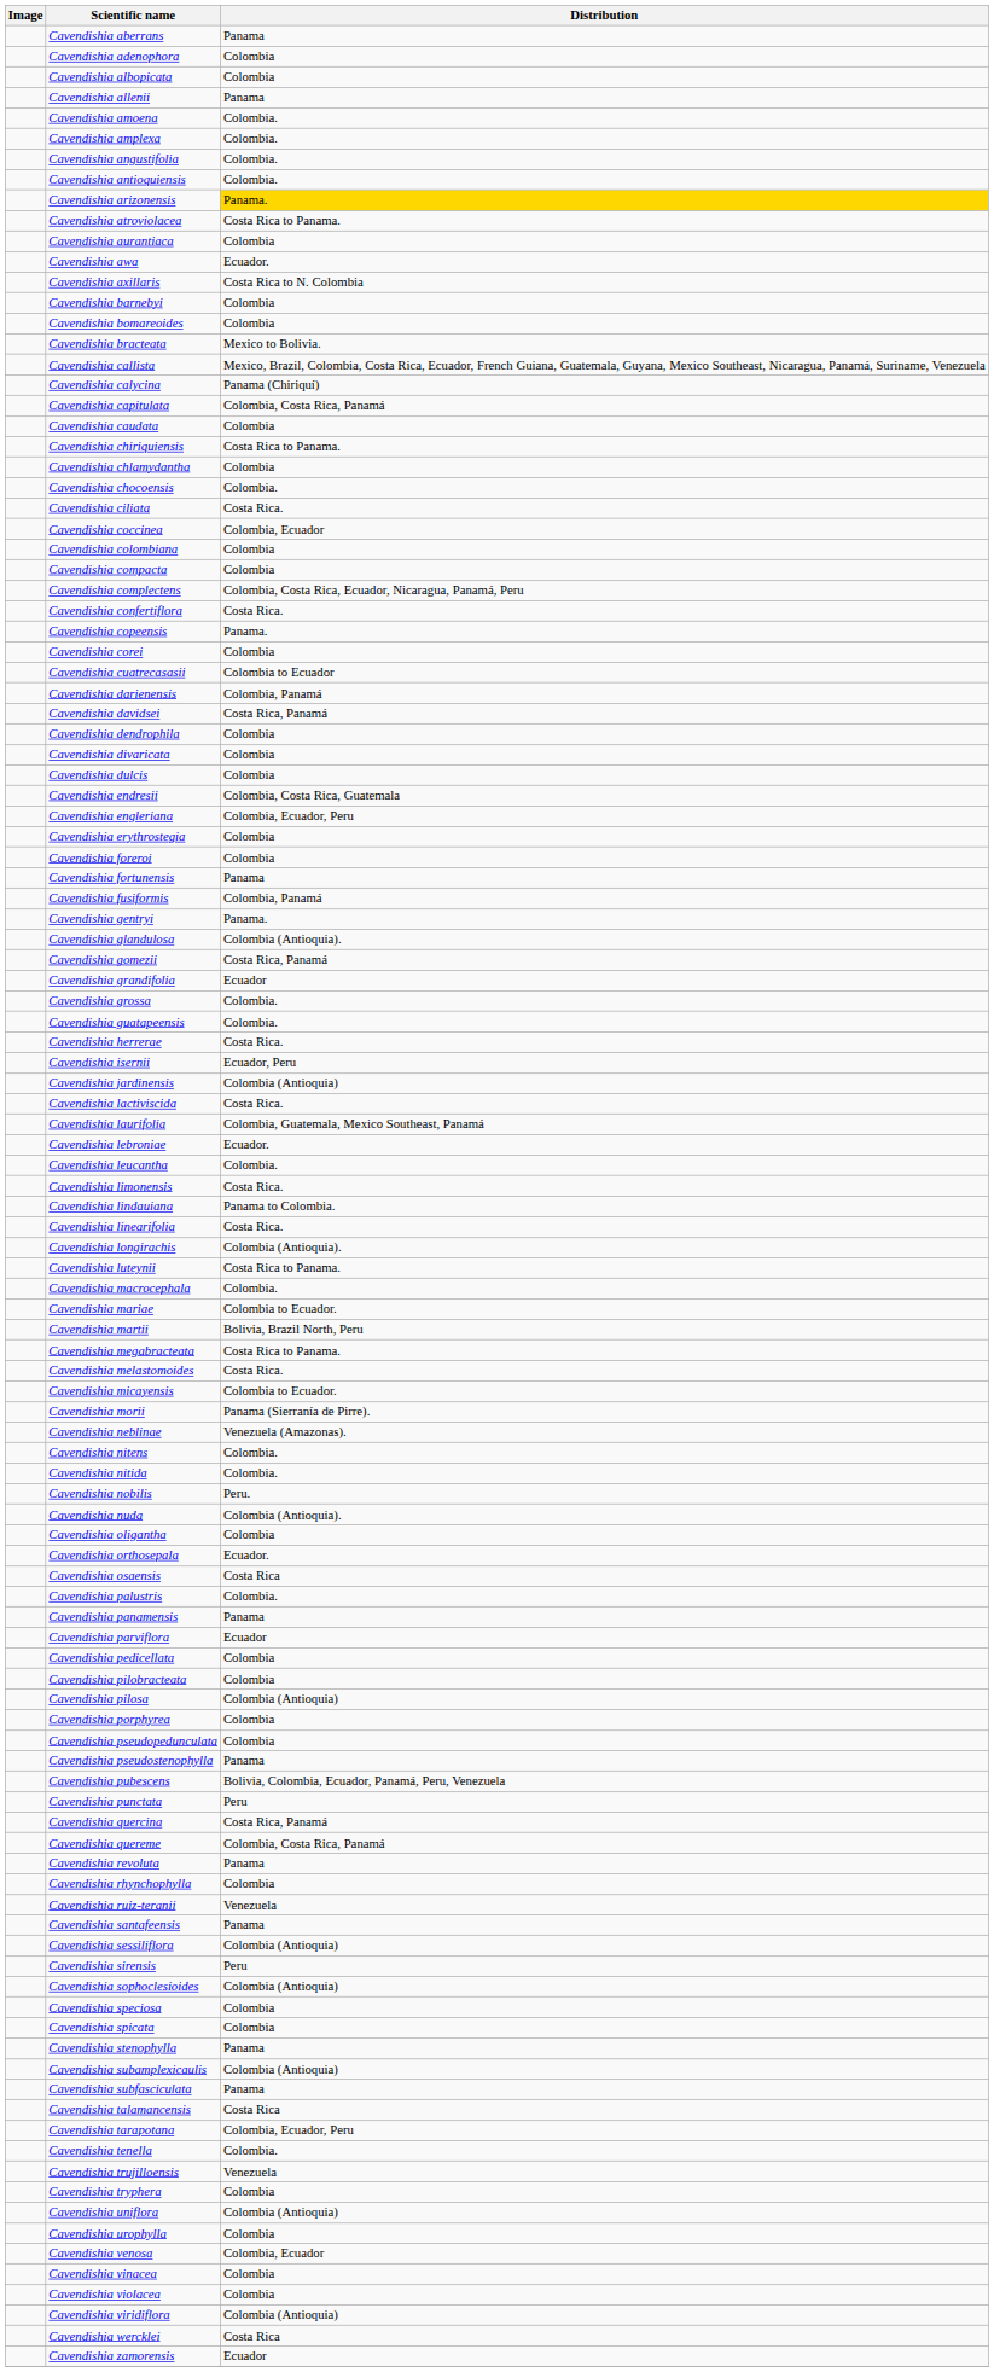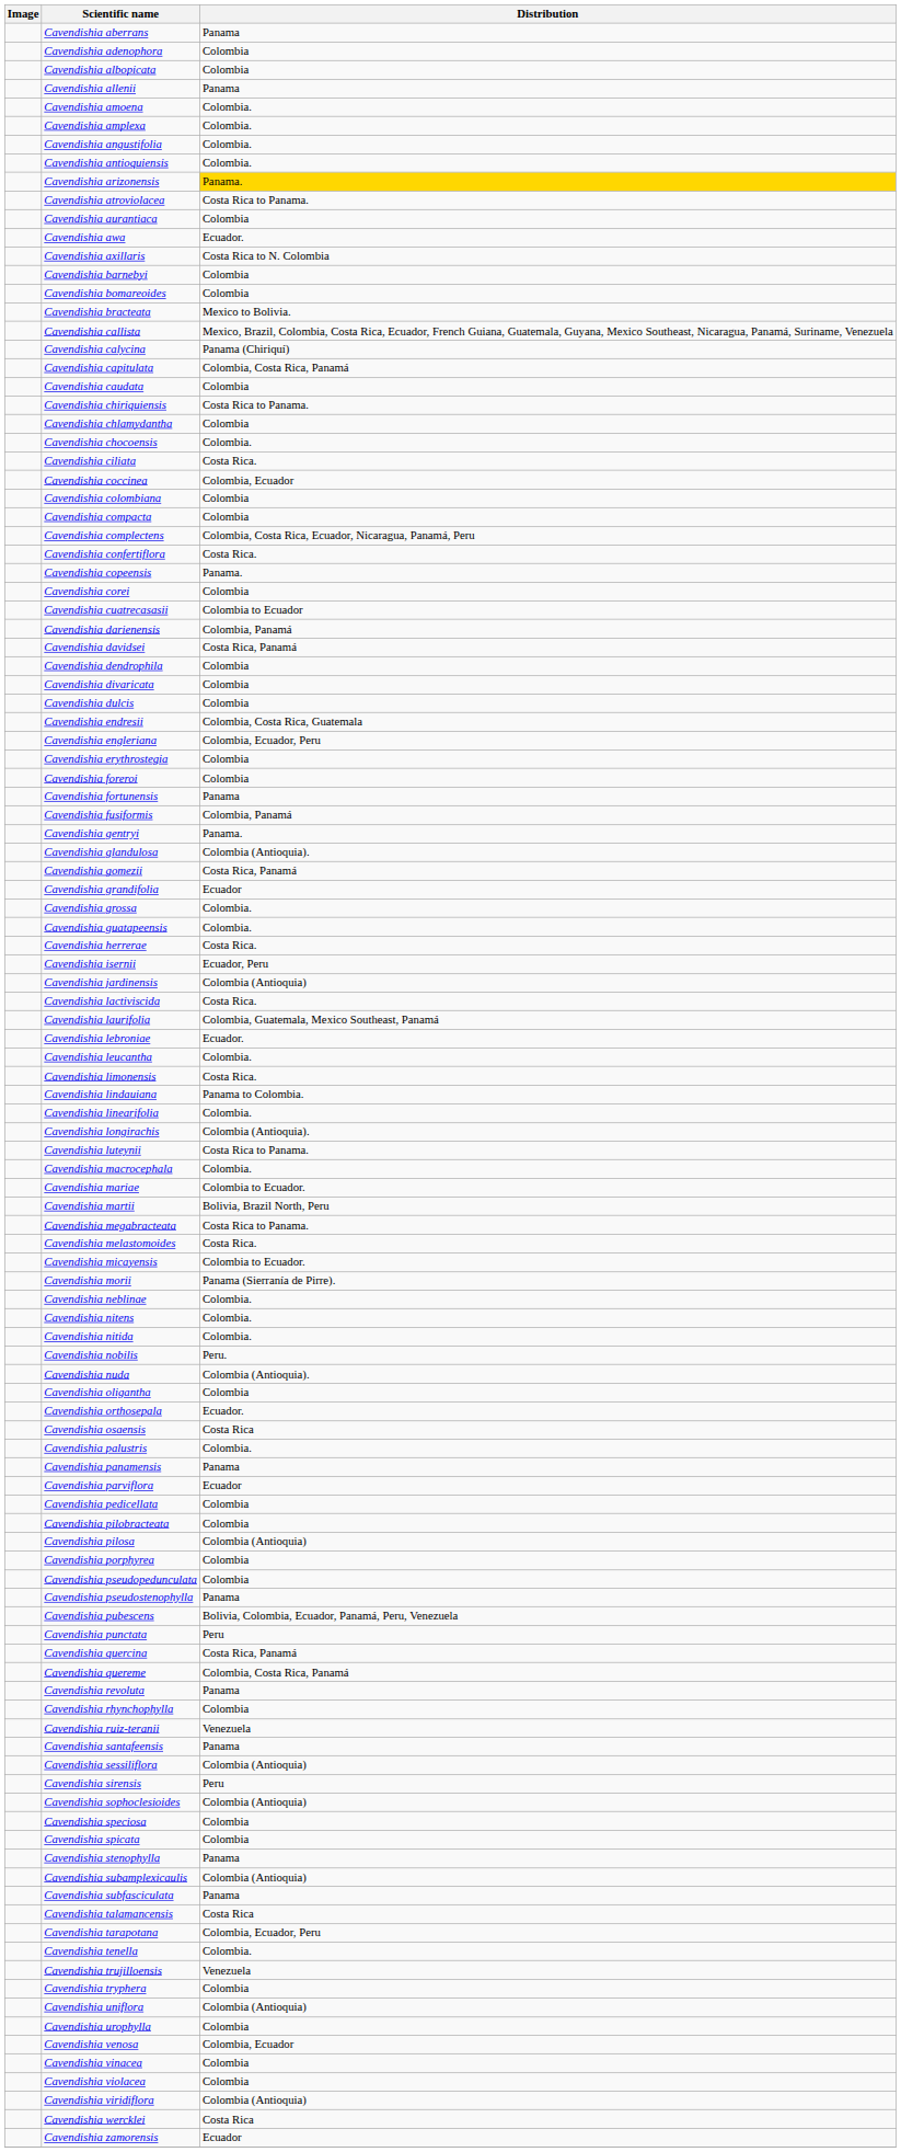 <table class="wikitable">
 <tr>
 <th>Image</th>
 <th>Scientific name</th>
 <th>Distribution</th>
 </tr>
 <tr>
 <td></td>
 <td><em><a href='#'>Cavendishia aberrans</a></em> </td>
 <td>Panama</td>
 </tr>
 <tr>
 <td></td>
 <td><em><a href='#'>Cavendishia adenophora</a></em> </td>
 <td>Colombia</td>
 </tr>
 <tr>
 <td></td>
 <td><em><a href='#'>Cavendishia albopicata</a></em> </td>
 <td>Colombia</td>
 </tr>
 <tr>
 <td></td>
 <td><em><a href='#'>Cavendishia allenii</a></em> </td>
 <td>Panama</td>
 </tr>
 <tr>
 <td></td>
 <td><em><a href='#'>Cavendishia amoena</a></em> </td>
 <td>Colombia.</td>
 </tr>
 <tr>
 <td></td>
 <td><em><a href='#'>Cavendishia amplexa</a></em> </td>
 <td>Colombia.</td>
 </tr>
 <tr>
 <td></td>
 <td><em><a href='#'>Cavendishia angustifolia</a></em> </td>
 <td>Colombia.</td>
 </tr>
 <tr>
 <td></td>
 <td><em><a href='#'>Cavendishia antioquiensis</a></em> </td>
 <td>Colombia.</td>
 </tr>
 <tr>
 <td></td>
 <td><em><a href='#'>Cavendishia arizonensis</a></em> </td>
 <td style="background: gold;">Panama.</td>
 </tr>
 <tr>
 <td></td>
 <td><em><a href='#'>Cavendishia atroviolacea</a></em> </td>
 <td>Costa Rica to Panama.</td>
 </tr>
 <tr>
 <td></td>
 <td><em><a href='#'>Cavendishia aurantiaca</a></em> </td>
 <td>Colombia</td>
 </tr>
 <tr>
 <td></td>
 <td><em><a href='#'>Cavendishia awa</a></em> </td>
 <td>Ecuador.</td>
 </tr>
 <tr>
 <td></td>
 <td><em><a href='#'>Cavendishia axillaris</a></em> </td>
 <td>Costa Rica to N. Colombia</td>
 </tr>
 <tr>
 <td></td>
 <td><em><a href='#'>Cavendishia barnebyi</a></em> </td>
 <td>Colombia</td>
 </tr>
 <tr>
 <td></td>
 <td><em><a href='#'>Cavendishia bomareoides</a></em> </td>
 <td>Colombia</td>
 </tr>
 <tr>
 <td></td>
 <td><em><a href='#'>Cavendishia bracteata</a></em> </td>
 <td>Mexico to Bolivia.</td>
 </tr>
 <tr>
 <td></td>
 <td><em><a href='#'>Cavendishia callista</a></em> </td>
 <td>Mexico, Brazil, Colombia, Costa Rica, Ecuador, French Guiana, Guatemala, Guyana, Mexico Southeast, Nicaragua, Panamá, Suriname, Venezuela</td>
 </tr>
 <tr>
 <td></td>
 <td><em><a href='#'>Cavendishia calycina</a></em> </td>
 <td>Panama (Chiriquí)</td>
 </tr>
 <tr>
 <td></td>
 <td><em><a href='#'>Cavendishia capitulata</a></em> </td>
 <td>Colombia, Costa Rica, Panamá</td>
 </tr>
 <tr>
 <td></td>
 <td><em><a href='#'>Cavendishia caudata</a></em> </td>
 <td>Colombia</td>
 </tr>
 <tr>
 <td></td>
 <td><em><a href='#'>Cavendishia chiriquiensis</a></em> </td>
 <td>Costa Rica to Panama.</td>
 </tr>
 <tr>
 <td></td>
 <td><em><a href='#'>Cavendishia chlamydantha</a></em> </td>
 <td>Colombia</td>
 </tr>
 <tr>
 <td></td>
 <td><em><a href='#'>Cavendishia chocoensis</a></em> </td>
 <td>Colombia.</td>
 </tr>
 <tr>
 <td></td>
 <td><em><a href='#'>Cavendishia ciliata</a></em> </td>
 <td>Costa Rica.</td>
 </tr>
 <tr>
 <td></td>
 <td><em><a href='#'>Cavendishia coccinea</a></em> </td>
 <td>Colombia, Ecuador</td>
 </tr>
 <tr>
 <td></td>
 <td><em><a href='#'>Cavendishia colombiana</a></em> </td>
 <td>Colombia</td>
 </tr>
 <tr>
 <td></td>
 <td><em><a href='#'>Cavendishia compacta</a></em> </td>
 <td>Colombia</td>
 </tr>
 <tr>
 <td></td>
 <td><em><a href='#'>Cavendishia complectens</a></em> </td>
 <td>Colombia, Costa Rica, Ecuador, Nicaragua, Panamá, Peru</td>
 </tr>
 <tr>
 <td></td>
 <td><em><a href='#'>Cavendishia confertiflora</a></em> </td>
 <td>Costa Rica.</td>
 </tr>
 <tr>
 <td></td>
 <td><em><a href='#'>Cavendishia copeensis</a></em> </td>
 <td>Panama.</td>
 </tr>
 <tr>
 <td></td>
 <td><em><a href='#'>Cavendishia corei</a></em> </td>
 <td>Colombia</td>
 </tr>
 <tr>
 <td></td>
 <td><em><a href='#'>Cavendishia cuatrecasasii</a></em> </td>
 <td>Colombia to Ecuador</td>
 </tr>
 <tr>
 <td></td>
 <td><em><a href='#'>Cavendishia darienensis</a></em> </td>
 <td>Colombia, Panamá</td>
 </tr>
 <tr>
 <td></td>
 <td><em><a href='#'>Cavendishia davidsei</a></em> </td>
 <td>Costa Rica, Panamá</td>
 </tr>
 <tr>
 <td></td>
 <td><em><a href='#'>Cavendishia dendrophila</a></em> </td>
 <td>Colombia</td>
 </tr>
 <tr>
 <td></td>
 <td><em><a href='#'>Cavendishia divaricata</a></em> </td>
 <td>Colombia</td>
 </tr>
 <tr>
 <td></td>
 <td><em><a href='#'>Cavendishia dulcis</a></em> </td>
 <td>Colombia</td>
 </tr>
 <tr>
 <td></td>
 <td><em><a href='#'>Cavendishia endresii</a></em> </td>
 <td>Colombia, Costa Rica, Guatemala</td>
 </tr>
 <tr>
 <td></td>
 <td><em><a href='#'>Cavendishia engleriana</a></em> </td>
 <td>Colombia, Ecuador, Peru</td>
 </tr>
 <tr>
 <td></td>
 <td><em><a href='#'>Cavendishia erythrostegia</a></em> </td>
 <td>Colombia</td>
 </tr>
 <tr>
 <td></td>
 <td><em><a href='#'>Cavendishia foreroi</a></em> </td>
 <td>Colombia</td>
 </tr>
 <tr>
 <td></td>
 <td><em><a href='#'>Cavendishia fortunensis</a></em> </td>
 <td>Panama</td>
 </tr>
 <tr>
 <td></td>
 <td><em><a href='#'>Cavendishia fusiformis</a></em> </td>
 <td>Colombia, Panamá</td>
 </tr>
 <tr>
 <td></td>
 <td><em><a href='#'>Cavendishia gentryi</a></em> </td>
 <td>Panama.</td>
 </tr>
 <tr>
 <td></td>
 <td><em><a href='#'>Cavendishia glandulosa</a></em> </td>
 <td>Colombia (Antioquia).</td>
 </tr>
 <tr>
 <td></td>
 <td><em><a href='#'>Cavendishia gomezii</a></em> </td>
 <td>Costa Rica, Panamá</td>
 </tr>
 <tr>
 <td></td>
 <td><em><a href='#'>Cavendishia grandifolia</a></em> </td>
 <td>Ecuador</td>
 </tr>
 <tr>
 <td></td>
 <td><em><a href='#'>Cavendishia grossa</a></em> </td>
 <td>Colombia.</td>
 </tr>
 <tr>
 <td></td>
 <td><em><a href='#'>Cavendishia guatapeensis</a></em> </td>
 <td>Colombia.</td>
 </tr>
 <tr>
 <td></td>
 <td><em><a href='#'>Cavendishia herrerae</a></em> </td>
 <td>Costa Rica.</td>
 </tr>
 <tr>
 <td></td>
 <td><em><a href='#'>Cavendishia isernii</a></em> </td>
 <td>Ecuador, Peru</td>
 </tr>
 <tr>
 <td></td>
 <td><em><a href='#'>Cavendishia jardinensis</a></em> </td>
 <td>Colombia (Antioquia)</td>
 </tr>
 <tr>
 <td></td>
 <td><em><a href='#'>Cavendishia lactiviscida</a></em> </td>
 <td>Costa Rica.</td>
 </tr>
 <tr>
 <td></td>
 <td><em><a href='#'>Cavendishia laurifolia</a></em> </td>
 <td>Colombia, Guatemala, Mexico Southeast, Panamá</td>
 </tr>
 <tr>
 <td></td>
 <td><em><a href='#'>Cavendishia lebroniae</a></em> </td>
 <td>Ecuador.</td>
 </tr>
 <tr>
 <td></td>
 <td><em><a href='#'>Cavendishia leucantha</a></em> </td>
 <td>Colombia.</td>
 </tr>
 <tr>
 <td></td>
 <td><em><a href='#'>Cavendishia limonensis</a></em> </td>
 <td>Costa Rica.</td>
 </tr>
 <tr>
 <td></td>
 <td><em><a href='#'>Cavendishia lindauiana</a></em> </td>
 <td>Panama to Colombia.</td>
 </tr>
 <tr>
 <td></td>
 <td><em><a href='#'>Cavendishia linearifolia</a></em> </td>
-<td>Costa Rica.</td>
+<td>Colombia.</td>
 </tr>
 <tr>
 <td></td>
 <td><em><a href='#'>Cavendishia longirachis</a></em> </td>
 <td>Colombia (Antioquia).</td>
 </tr>
 <tr>
 <td></td>
 <td><em><a href='#'>Cavendishia luteynii</a></em> </td>
 <td>Costa Rica to Panama.</td>
 </tr>
 <tr>
 <td></td>
 <td><em><a href='#'>Cavendishia macrocephala</a></em> </td>
 <td>Colombia.</td>
 </tr>
 <tr>
 <td></td>
 <td><em><a href='#'>Cavendishia mariae</a></em> </td>
 <td>Colombia to Ecuador.</td>
 </tr>
 <tr>
 <td></td>
 <td><em><a href='#'>Cavendishia martii</a></em> </td>
 <td>Bolivia, Brazil North, Peru</td>
 </tr>
 <tr>
 <td></td>
 <td><em><a href='#'>Cavendishia megabracteata</a></em> </td>
 <td>Costa Rica to Panama.</td>
 </tr>
 <tr>
 <td></td>
 <td><em><a href='#'>Cavendishia melastomoides</a></em> </td>
 <td>Costa Rica.</td>
 </tr>
 <tr>
 <td></td>
 <td><em><a href='#'>Cavendishia micayensis</a></em> </td>
 <td>Colombia to Ecuador.</td>
 </tr>
 <tr>
 <td></td>
 <td><em><a href='#'>Cavendishia morii</a></em> </td>
 <td>Panama (Sierranía de Pirre).</td>
 </tr>
 <tr>
 <td></td>
 <td><em><a href='#'>Cavendishia neblinae</a></em> </td>
-<td>Venezuela (Amazonas).</td>
+<td>Colombia.</td>
 </tr>
 <tr>
 <td></td>
 <td><em><a href='#'>Cavendishia nitens</a></em> </td>
 <td>Colombia.</td>
 </tr>
 <tr>
 <td></td>
 <td><em><a href='#'>Cavendishia nitida</a></em> </td>
 <td>Colombia.</td>
 </tr>
 <tr>
 <td></td>
 <td><em><a href='#'>Cavendishia nobilis</a></em> </td>
 <td>Peru.</td>
 </tr>
 <tr>
 <td></td>
 <td><em><a href='#'>Cavendishia nuda</a></em> </td>
 <td>Colombia (Antioquia).</td>
 </tr>
 <tr>
 <td></td>
 <td><em><a href='#'>Cavendishia oligantha</a></em> </td>
 <td>Colombia</td>
 </tr>
 <tr>
 <td></td>
 <td><em><a href='#'>Cavendishia orthosepala</a></em> </td>
 <td>Ecuador.</td>
 </tr>
 <tr>
 <td></td>
 <td><em><a href='#'>Cavendishia osaensis</a></em> </td>
 <td>Costa Rica</td>
 </tr>
 <tr>
 <td></td>
 <td><em><a href='#'>Cavendishia palustris</a></em> </td>
 <td>Colombia.</td>
 </tr>
 <tr>
 <td></td>
 <td><em><a href='#'>Cavendishia panamensis</a></em> </td>
 <td>Panama</td>
 </tr>
 <tr>
 <td></td>
 <td><em><a href='#'>Cavendishia parviflora</a></em> </td>
 <td>Ecuador</td>
 </tr>
 <tr>
 <td></td>
 <td><em><a href='#'>Cavendishia pedicellata</a></em> </td>
 <td>Colombia</td>
 </tr>
 <tr>
 <td></td>
 <td><em><a href='#'>Cavendishia pilobracteata</a></em> </td>
 <td>Colombia</td>
 </tr>
 <tr>
 <td></td>
 <td><em><a href='#'>Cavendishia pilosa</a></em> </td>
 <td>Colombia (Antioquia)</td>
 </tr>
 <tr>
 <td></td>
 <td><em><a href='#'>Cavendishia porphyrea</a></em> </td>
 <td>Colombia</td>
 </tr>
 <tr>
 <td></td>
 <td><em><a href='#'>Cavendishia pseudopedunculata</a></em> </td>
 <td>Colombia</td>
 </tr>
 <tr>
 <td></td>
 <td><em><a href='#'>Cavendishia pseudostenophylla</a></em> </td>
 <td>Panama</td>
 </tr>
 <tr>
 <td></td>
 <td><em><a href='#'>Cavendishia pubescens</a></em> </td>
 <td>Bolivia, Colombia, Ecuador, Panamá, Peru, Venezuela</td>
 </tr>
 <tr>
 <td></td>
 <td><em><a href='#'>Cavendishia punctata</a></em> </td>
 <td>Peru</td>
 </tr>
 <tr>
 <td></td>
 <td><em><a href='#'>Cavendishia quercina</a></em> </td>
 <td>Costa Rica, Panamá</td>
 </tr>
 <tr>
 <td></td>
 <td><em><a href='#'>Cavendishia quereme</a></em> </td>
 <td>Colombia, Costa Rica, Panamá</td>
 </tr>
 <tr>
 <td></td>
 <td><em><a href='#'>Cavendishia revoluta</a></em> </td>
 <td>Panama</td>
 </tr>
 <tr>
 <td></td>
 <td><em><a href='#'>Cavendishia rhynchophylla</a></em> </td>
 <td>Colombia</td>
 </tr>
 <tr>
 <td></td>
 <td><em><a href='#'>Cavendishia ruiz-teranii</a></em> </td>
 <td>Venezuela</td>
 </tr>
 <tr>
 <td></td>
 <td><em><a href='#'>Cavendishia santafeensis</a></em> </td>
 <td>Panama</td>
 </tr>
 <tr>
 <td></td>
 <td><em><a href='#'>Cavendishia sessiliflora</a></em> </td>
 <td>Colombia (Antioquia)</td>
 </tr>
 <tr>
 <td></td>
 <td><em><a href='#'>Cavendishia sirensis</a></em> </td>
 <td>Peru</td>
 </tr>
 <tr>
 <td></td>
 <td><em><a href='#'>Cavendishia sophoclesioides</a></em> </td>
 <td>Colombia (Antioquia)</td>
 </tr>
 <tr>
 <td></td>
 <td><em><a href='#'>Cavendishia speciosa</a></em> </td>
 <td>Colombia</td>
 </tr>
 <tr>
 <td></td>
 <td><em><a href='#'>Cavendishia spicata</a></em> </td>
 <td>Colombia</td>
 </tr>
 <tr>
 <td></td>
 <td><em><a href='#'>Cavendishia stenophylla</a></em> </td>
 <td>Panama</td>
 </tr>
 <tr>
 <td></td>
 <td><em><a href='#'>Cavendishia subamplexicaulis</a></em> </td>
 <td>Colombia (Antioquia)</td>
 </tr>
 <tr>
 <td></td>
 <td><em><a href='#'>Cavendishia subfasciculata</a></em> </td>
 <td>Panama</td>
 </tr>
 <tr>
 <td></td>
 <td><em><a href='#'>Cavendishia talamancensis</a></em> </td>
 <td>Costa Rica</td>
 </tr>
 <tr>
 <td></td>
 <td><em><a href='#'>Cavendishia tarapotana</a></em> </td>
 <td>Colombia, Ecuador, Peru</td>
 </tr>
 <tr>
 <td></td>
 <td><em><a href='#'>Cavendishia tenella</a></em> </td>
 <td>Colombia.</td>
 </tr>
 <tr>
 <td></td>
 <td><em><a href='#'>Cavendishia trujilloensis</a></em> </td>
 <td>Venezuela</td>
 </tr>
 <tr>
 <td></td>
 <td><em><a href='#'>Cavendishia tryphera</a></em> </td>
 <td>Colombia</td>
 </tr>
 <tr>
 <td></td>
 <td><em><a href='#'>Cavendishia uniflora</a></em> </td>
 <td>Colombia (Antioquia)</td>
 </tr>
 <tr>
 <td></td>
 <td><em><a href='#'>Cavendishia urophylla</a></em> </td>
 <td>Colombia</td>
 </tr>
 <tr>
 <td></td>
 <td><em><a href='#'>Cavendishia venosa</a></em> </td>
 <td>Colombia, Ecuador</td>
 </tr>
 <tr>
 <td></td>
 <td><em><a href='#'>Cavendishia vinacea</a></em> </td>
 <td>Colombia</td>
 </tr>
 <tr>
 <td></td>
 <td><em><a href='#'>Cavendishia violacea</a></em> </td>
 <td>Colombia</td>
 </tr>
 <tr>
 <td></td>
 <td><em><a href='#'>Cavendishia viridiflora</a></em> </td>
 <td>Colombia (Antioquia)</td>
 </tr>
 <tr>
 <td></td>
 <td><em><a href='#'>Cavendishia wercklei</a></em> </td>
 <td>Costa Rica</td>
 </tr>
 <tr>
 <td></td>
 <td><em><a href='#'>Cavendishia zamorensis</a></em> </td>
 <td>Ecuador</td>
 </tr>
 <tr>
 </tr>
 </table>
